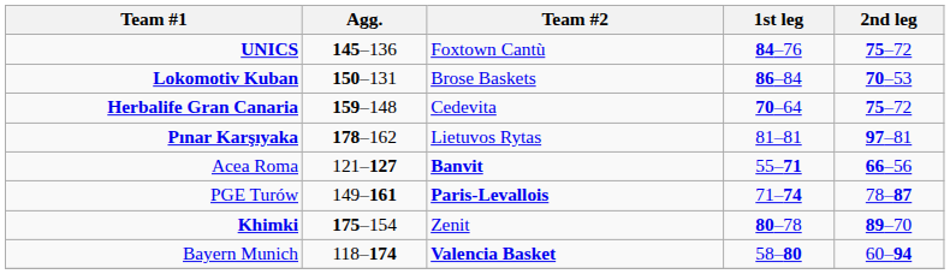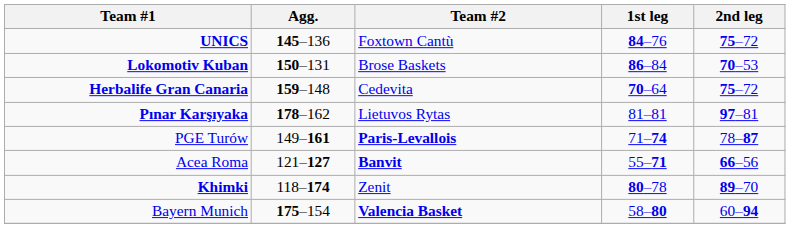 <table class=wikitable style="text-align:center">
 <tr>
 <th width=250>Team #1</th>
 <th width=100>Agg.</th>
 <th width=250>Team #2</th>
 <th width=88>1st leg</th>
 <th width=88>2nd leg</th>
 </tr>
 <tr>
 <td align=right><strong><a href='#'>UNICS</a></strong> </td>
 <td><strong>145</strong>–136</td>
 <td align=left> <a href='#'>Foxtown Cantù</a></td>
 <td><a href='#'><strong>84</strong>–76</a></td>
 <td><a href='#'><strong>75</strong>–72</a></td>
 </tr>
 <tr>
 <td align=right><strong><a href='#'>Lokomotiv Kuban</a></strong> </td>
 <td><strong>150</strong>–131</td>
 <td align=left> <a href='#'>Brose Baskets</a></td>
 <td><a href='#'><strong>86</strong>–84</a></td>
 <td><a href='#'><strong>70</strong>–53</a></td>
 </tr>
 <tr>
 <td align=right><strong><a href='#'>Herbalife Gran Canaria</a></strong> </td>
 <td><strong>159</strong>–148</td>
 <td align=left> <a href='#'>Cedevita</a></td>
 <td><a href='#'><strong>70</strong>–64</a></td>
 <td><a href='#'><strong>75</strong>–72</a></td>
 </tr>
 <tr>
 <td align=right><strong><a href='#'>Pınar Karşıyaka</a></strong> </td>
 <td><strong>178</strong>–162</td>
 <td align=left> <a href='#'>Lietuvos Rytas</a></td>
 <td><a href='#'>81–81</a></td>
 <td><a href='#'><strong>97</strong>–81</a></td>
 </tr>
 <tr>
+<td align=right><a href='#'>PGE Turów</a> </td>
+<td>149–<strong>161</strong></td>
+<td align=left> <strong><a href='#'>Paris-Levallois</a></strong></td>
+<td><a href='#'>71–<strong>74</strong></a></td>
+<td><a href='#'>78–<strong>87</strong></a></td>
+</tr>
+<tr>
 <td align=right><a href='#'>Acea Roma</a> </td>
 <td>121–<strong>127</strong></td>
 <td align=left> <strong><a href='#'>Banvit</a></strong></td>
 <td><a href='#'>55–<strong>71</strong></a></td>
 <td><a href='#'><strong>66</strong>–56</a></td>
 </tr>
 <tr>
-<td align=right><a href='#'>PGE Turów</a> </td>
-<td>149–<strong>161</strong></td>
-<td align=left> <strong><a href='#'>Paris-Levallois</a></strong></td>
-<td><a href='#'>71–<strong>74</strong></a></td>
-<td><a href='#'>78–<strong>87</strong></a></td>
-</tr>
-<tr>
 <td align=right><strong><a href='#'>Khimki</a></strong> </td>
-<td><strong>175</strong>–154</td>
+<td>118–<strong>174</strong></td>
 <td align=left> <a href='#'>Zenit</a></td>
 <td><a href='#'><strong>80</strong>–78</a></td>
 <td><a href='#'><strong>89</strong>–70</a></td>
 </tr>
 <tr>
 <td align=right><a href='#'>Bayern Munich</a> </td>
-<td>118–<strong>174</strong></td>
+<td><strong>175</strong>–154</td>
 <td align=left> <strong><a href='#'>Valencia Basket</a></strong></td>
 <td><a href='#'>58–<strong>80</strong></a></td>
 <td><a href='#'>60–<strong>94</strong></a></td>
 </tr>
 <tr>
 </tr>
 </table>
